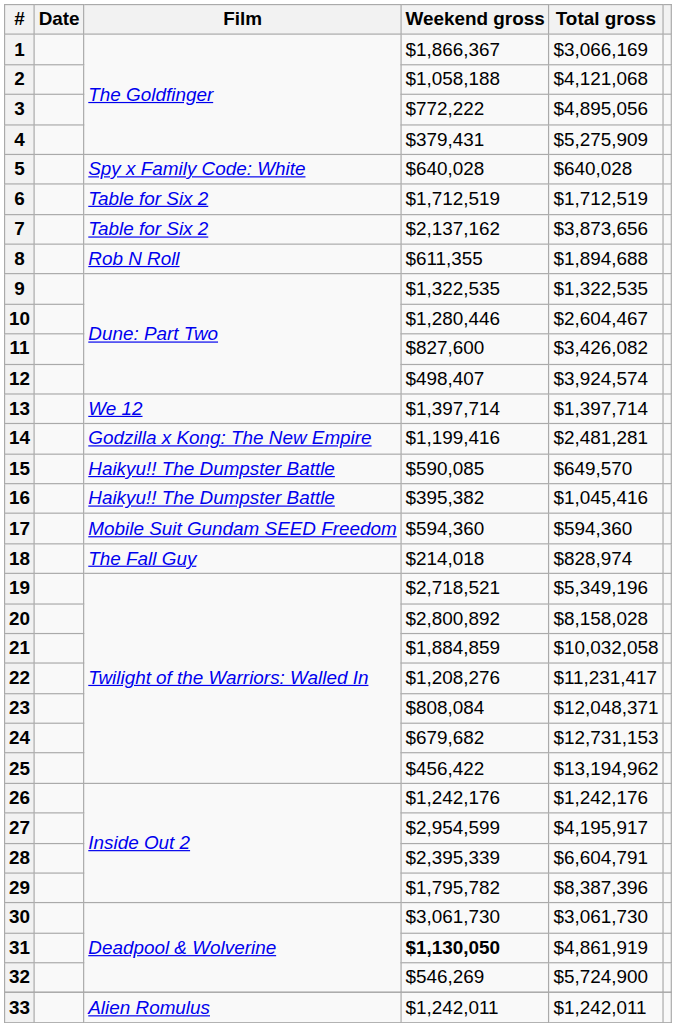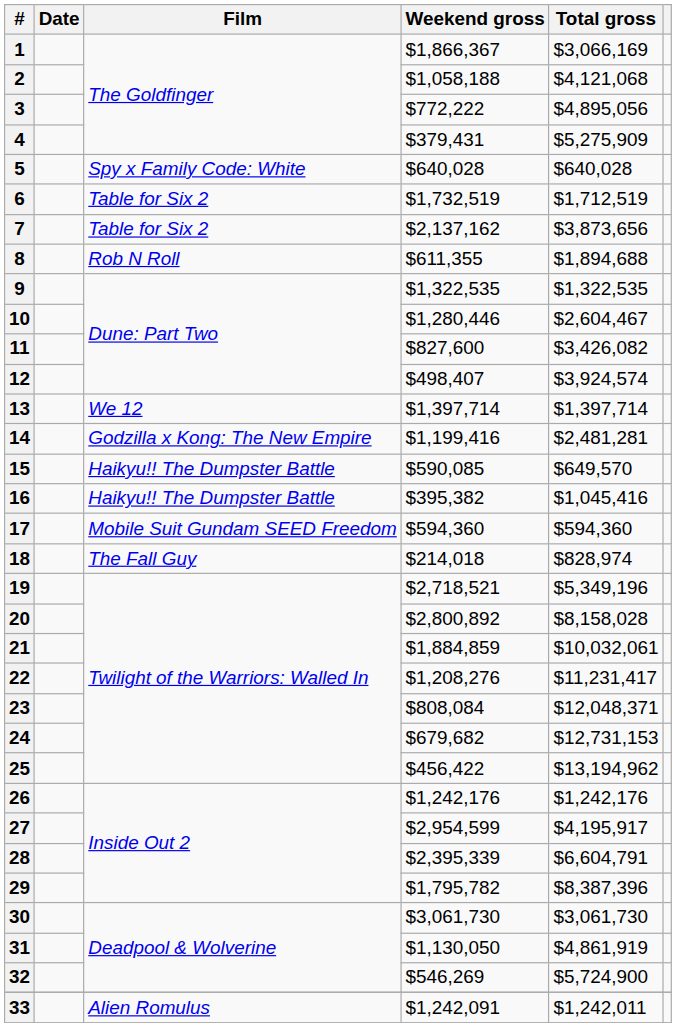 <table class="wikitable sortable">
 <tr>
 <th>#</th>
 <th>Date</th>
 <th>Film</th>
 <th>Weekend gross</th>
 <th>Total gross</th>
 <th></th>
 </tr>
 <tr>
 <th style="text-align:center;">1</th>
 <td></td>
 <td rowspan=4><em><a href='#'>The Goldfinger</a></em></td>
 <td>$1,866,367</td>
 <td>$3,066,169</td>
 <td></td>
 </tr>
 <tr>
 <th style="text-align:center;">2</th>
 <td></td>
 <td>$1,058,188</td>
 <td>$4,121,068</td>
 <td></td>
 </tr>
 <tr>
 <th style="text-align:center;">3</th>
 <td></td>
 <td>$772,222</td>
 <td>$4,895,056</td>
 <td></td>
 </tr>
 <tr>
 <th style="text-align:center;">4</th>
 <td></td>
 <td>$379,431</td>
 <td>$5,275,909</td>
 <td></td>
 </tr>
 <tr>
 <th style="text-align:center;">5</th>
 <td></td>
 <td><em><a href='#'>Spy x Family Code: White</a></em></td>
 <td>$640,028</td>
 <td>$640,028</td>
 <td></td>
 </tr>
 <tr>
 <th style="text-align:center;">6</th>
 <td></td>
 <td><em><a href='#'>Table for Six 2</a></em></td>
-<td>$1,712,519</td>
+<td>$1,732,519</td>
 <td>$1,712,519</td>
 <td></td>
 </tr>
 <tr>
 <th style="text-align:center;">7</th>
 <td></td>
 <td><em><a href='#'>Table for Six 2</a></em></td>
 <td>$2,137,162</td>
 <td>$3,873,656</td>
 <td></td>
 </tr>
 <tr>
 <th style="text-align:center;">8</th>
 <td></td>
 <td><em><a href='#'>Rob N Roll</a></em></td>
 <td>$611,355</td>
 <td>$1,894,688</td>
 <td></td>
 </tr>
 <tr>
 <th style="text-align:center;">9</th>
 <td></td>
 <td rowspan="4"><em><a href='#'>Dune: Part Two</a></em></td>
 <td>$1,322,535</td>
 <td>$1,322,535</td>
 <td></td>
 </tr>
 <tr>
 <th style="text-align:center;">10</th>
 <td></td>
 <td>$1,280,446</td>
 <td>$2,604,467</td>
 <td></td>
 </tr>
 <tr>
 <th style="text-align:center;">11</th>
 <td></td>
 <td>$827,600</td>
 <td>$3,426,082</td>
 <td></td>
 </tr>
 <tr>
 <th style="text-align:center;">12</th>
 <td></td>
 <td>$498,407</td>
 <td>$3,924,574</td>
 <td></td>
 </tr>
 <tr>
 <th style="text-align:center;">13</th>
 <td></td>
 <td><em><a href='#'>We 12</a></em></td>
 <td>$1,397,714</td>
 <td>$1,397,714</td>
 <td></td>
 </tr>
 <tr>
 <th style="text-align:center;">14</th>
 <td></td>
 <td><em><a href='#'>Godzilla x Kong: The New Empire</a></em></td>
 <td>$1,199,416</td>
 <td>$2,481,281</td>
 <td></td>
 </tr>
 <tr>
 <th style="text-align:center;">15</th>
 <td></td>
 <td><em><a href='#'>Haikyu!! The Dumpster Battle</a></em></td>
 <td>$590,085</td>
 <td>$649,570</td>
 <td></td>
 </tr>
 <tr>
 <th style="text-align:center;">16</th>
 <td></td>
 <td><em><a href='#'>Haikyu!! The Dumpster Battle</a></em></td>
 <td>$395,382</td>
 <td>$1,045,416</td>
 <td></td>
 </tr>
 <tr>
 <th style="text-align:center;">17</th>
 <td></td>
 <td><em><a href='#'>Mobile Suit Gundam SEED Freedom</a></em></td>
 <td>$594,360</td>
 <td>$594,360</td>
 <td></td>
 </tr>
 <tr>
 <th style="text-align:center;">18</th>
 <td></td>
 <td><em><a href='#'>The Fall Guy</a></em></td>
 <td>$214,018</td>
 <td>$828,974</td>
 <td></td>
 </tr>
 <tr>
 <th style="text-align:center;">19</th>
 <td></td>
 <td rowspan=7><em><a href='#'>Twilight of the Warriors: Walled In</a></em></td>
 <td>$2,718,521</td>
 <td>$5,349,196</td>
 <td></td>
 </tr>
 <tr>
 <th style="text-align:center;">20</th>
 <td></td>
 <td>$2,800,892</td>
 <td>$8,158,028</td>
 <td></td>
 </tr>
 <tr>
 <th style="text-align:center;">21</th>
 <td></td>
 <td>$1,884,859</td>
-<td>$10,032,058</td>
+<td>$10,032,061</td>
 <td></td>
 </tr>
 <tr>
 <th style="text-align:center;">22</th>
 <td></td>
 <td>$1,208,276</td>
 <td>$11,231,417</td>
 <td></td>
 </tr>
 <tr>
 <th style="text-align:center;">23</th>
 <td></td>
 <td>$808,084</td>
 <td>$12,048,371</td>
 <td></td>
 </tr>
 <tr>
 <th style="text-align:center;">24</th>
 <td></td>
 <td>$679,682</td>
 <td>$12,731,153</td>
 <td></td>
 </tr>
 <tr>
 <th style="text-align:center;">25</th>
 <td></td>
 <td>$456,422</td>
 <td>$13,194,962</td>
 <td></td>
 </tr>
 <tr>
 <th style="text-align:center;">26</th>
 <td></td>
 <td rowspan=4><em><a href='#'>Inside Out 2</a></em></td>
 <td>$1,242,176</td>
 <td>$1,242,176</td>
 <td></td>
 </tr>
 <tr>
 <th style="text-align:center;">27</th>
 <td></td>
 <td>$2,954,599</td>
 <td>$4,195,917</td>
 <td></td>
 </tr>
 <tr>
 <th style="text-align:center;">28</th>
 <td></td>
 <td>$2,395,339</td>
 <td>$6,604,791</td>
 <td></td>
 </tr>
 <tr>
 <th style="text-align:center;">29</th>
 <td></td>
 <td>$1,795,782</td>
 <td>$8,387,396</td>
 <td></td>
 </tr>
 <tr>
 <th style="text-align:center;">30</th>
 <td></td>
 <td rowspan=3><em><a href='#'>Deadpool & Wolverine</a></em></td>
 <td>$3,061,730</td>
 <td>$3,061,730</td>
 <td></td>
 </tr>
 <tr>
 <th style="text-align:center;">31</th>
 <td></td>
-<td><strong>$1,130,050</strong></td>
+<td>$1,130,050</td>
 <td>$4,861,919</td>
 <td></td>
 </tr>
 <tr>
 <th style="text-align:center;">32</th>
 <td></td>
 <td>$546,269</td>
 <td>$5,724,900</td>
 <td></td>
 </tr>
 <tr>
 </tr>
 <tr>
 <th style="text-align:center;">33</th>
 <td></td>
 <td><em><a href='#'>Alien Romulus</a></em></td>
-<td>$1,242,011</td>
+<td>$1,242,091</td>
 <td>$1,242,011</td>
 <td></td>
 </tr>
 <tr>
 </tr>
 </table>
